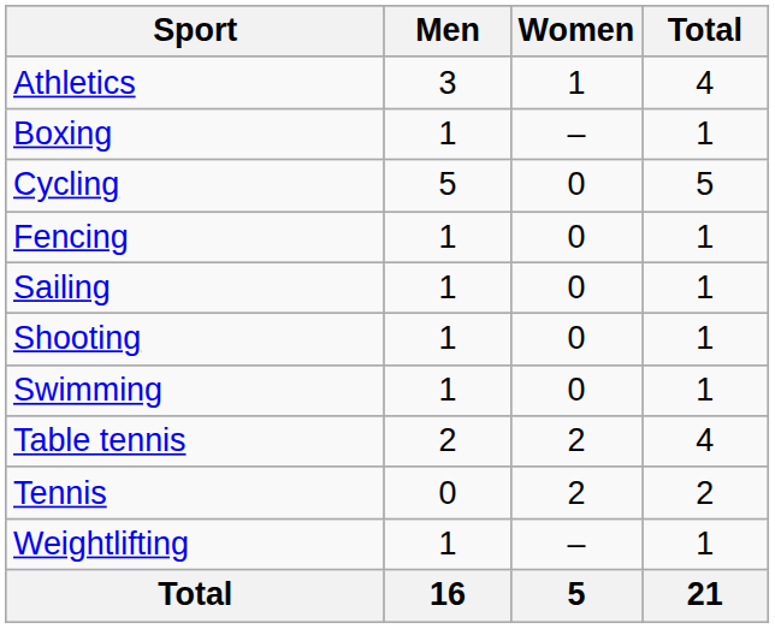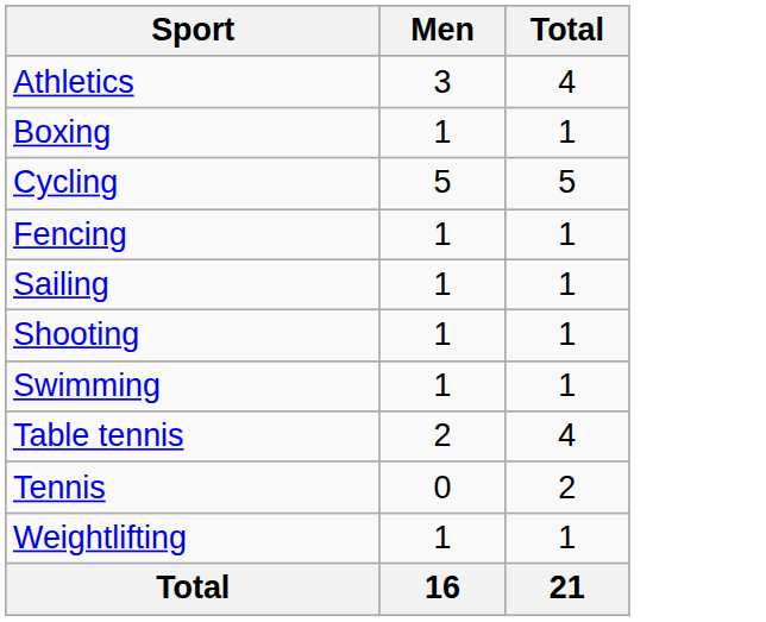 <table class="wikitable sortable" style="text-align:center;">
 <tr>
 <th width=180>Sport</th>
 <th width=55>Men</th>
-<th width=55>Women</th>
 <th width=55>Total</th>
 </tr>
 <tr>
 <td align=left><a href='#'>Athletics</a></td>
 <td>3</td>
-<td>1</td>
 <td>4</td>
 </tr>
 <tr>
 <td align=left><a href='#'>Boxing</a></td>
 <td>1</td>
-<td>–</td>
 <td>1</td>
 </tr>
 <tr>
 <td align=left><a href='#'>Cycling</a></td>
 <td>5</td>
-<td>0</td>
 <td>5</td>
 </tr>
 <tr>
 <td align=left><a href='#'>Fencing</a></td>
 <td>1</td>
-<td>0</td>
 <td>1</td>
 </tr>
 <tr>
 <td align=left><a href='#'>Sailing</a></td>
 <td>1</td>
-<td>0</td>
 <td>1</td>
 </tr>
 <tr>
 <td align=left><a href='#'>Shooting</a></td>
 <td>1</td>
-<td>0</td>
 <td>1</td>
 </tr>
 <tr>
 <td align=left><a href='#'>Swimming</a></td>
 <td>1</td>
-<td>0</td>
 <td>1</td>
 </tr>
 <tr>
 <td align=left><a href='#'>Table tennis</a></td>
-<td>2</td>
 <td>2</td>
 <td>4</td>
 </tr>
 <tr>
 <td align=left><a href='#'>Tennis</a></td>
 <td>0</td>
 <td>2</td>
-<td>2</td>
 </tr>
 <tr>
 <td align=left><a href='#'>Weightlifting</a></td>
 <td>1</td>
-<td>–</td>
 <td>1</td>
 </tr>
 <tr>
 <th>Total</th>
 <th>16</th>
-<th>5</th>
 <th>21</th>
 </tr>
 </table>
